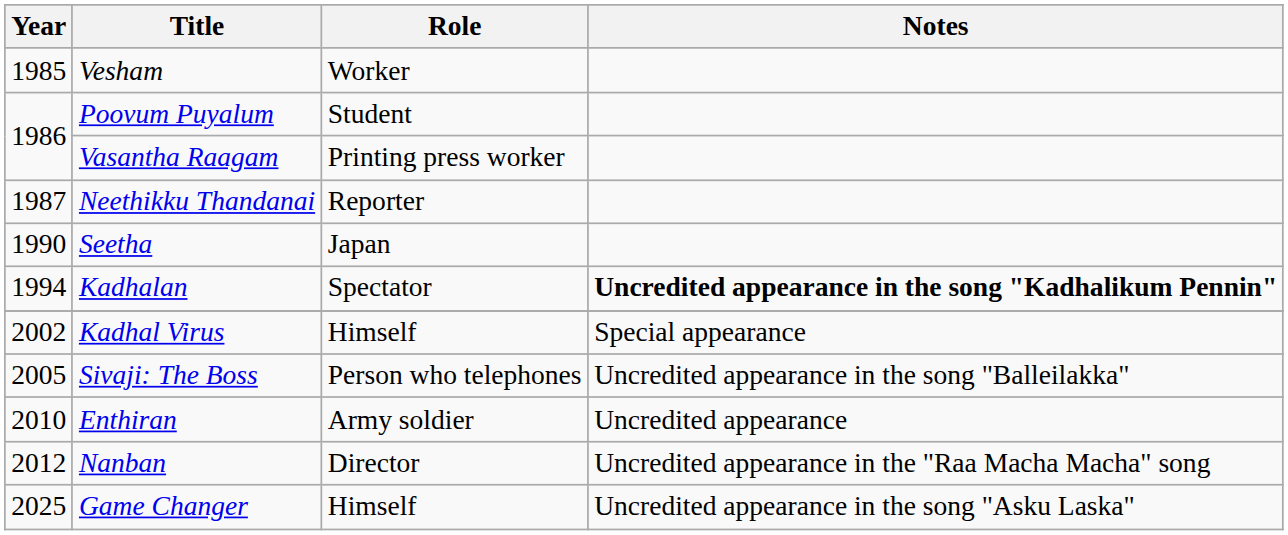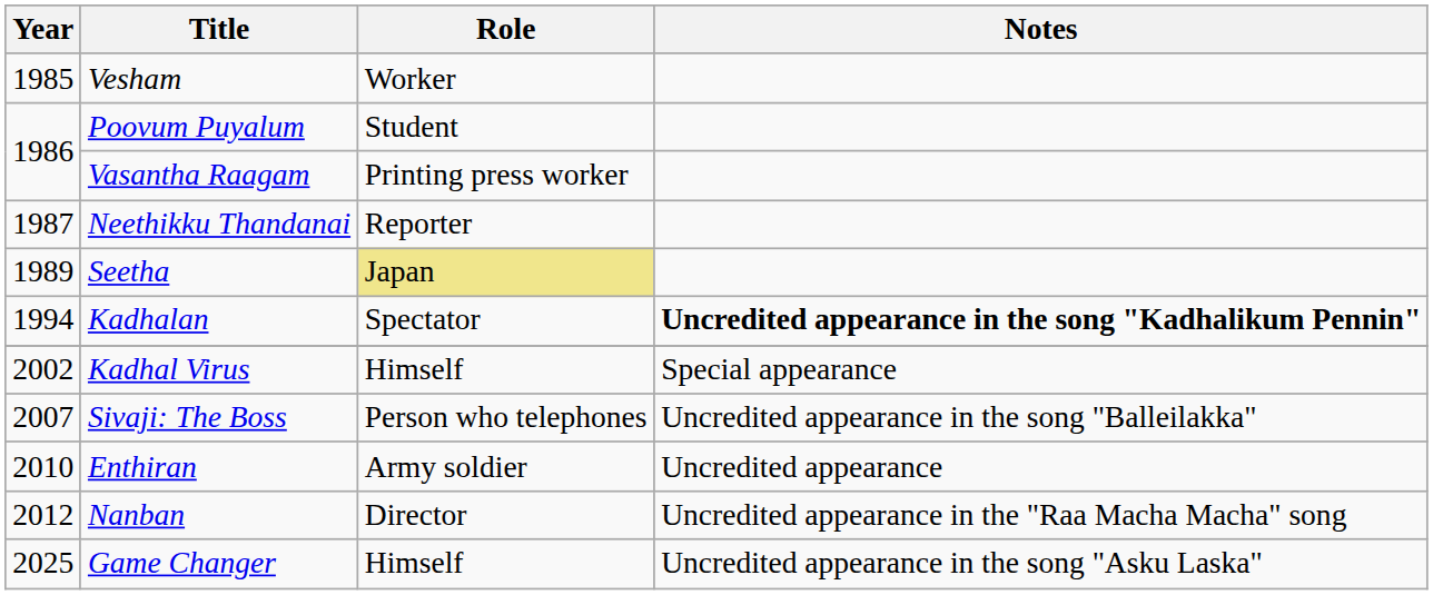 <table class="wikitable sortable">
 <tr>
 <th scope="col">Year</th>
 <th scope="col">Title</th>
 <th scope="col">Role</th>
 <th scope="col" class="unsortable">Notes</th>
 </tr>
 <tr>
 <td>1985</td>
 <td><em>Vesham</em></td>
 <td>Worker</td>
 <td></td>
 </tr>
 <tr>
 <td rowspan="2">1986</td>
 <td><em><a href='#'>Poovum Puyalum</a></em></td>
 <td>Student</td>
 <td></td>
 </tr>
 <tr>
 <td><em><a href='#'>Vasantha Raagam</a></em></td>
 <td>Printing press worker</td>
 <td></td>
 </tr>
 <tr>
 <td>1987</td>
 <td><em><a href='#'>Neethikku Thandanai</a></em></td>
 <td>Reporter</td>
 <td></td>
 </tr>
 <tr>
-<td>1990</td>
+<td>1989</td>
 <td><em><a href='#'>Seetha</a></em></td>
-<td>Japan</td>
+<td style="background: khaki;">Japan</td>
 <td></td>
 </tr>
 <tr>
 <td>1994</td>
 <td><em><a href='#'>Kadhalan</a></em></td>
 <td>Spectator</td>
 <td><strong>Uncredited appearance in the song "Kadhalikum Pennin"</strong></td>
 </tr>
 <tr>
 </tr>
 <tr>
 <td>2002</td>
 <td><em><a href='#'>Kadhal Virus</a></em></td>
 <td>Himself</td>
 <td>Special appearance</td>
 </tr>
 <tr>
-<td>2005</td>
+<td>2007</td>
 <td><em><a href='#'>Sivaji: The Boss</a></em></td>
 <td>Person who telephones</td>
 <td>Uncredited appearance in the song "Balleilakka"</td>
 </tr>
 <tr>
 <td>2010</td>
 <td><em><a href='#'>Enthiran</a></em></td>
 <td>Army soldier</td>
 <td>Uncredited appearance</td>
 </tr>
 <tr>
 <td>2012</td>
 <td><em><a href='#'>Nanban</a></em></td>
 <td>Director</td>
 <td>Uncredited appearance in the "Raa Macha Macha" song</td>
 </tr>
 <tr>
 <td>2025</td>
 <td><em><a href='#'>Game Changer</a></em></td>
 <td>Himself</td>
 <td>Uncredited appearance in the song "Asku Laska"</td>
 </tr>
 </table>
